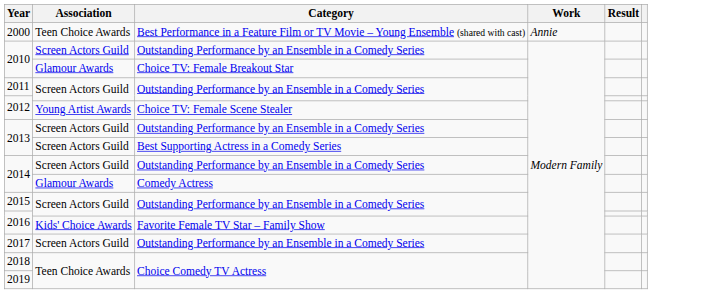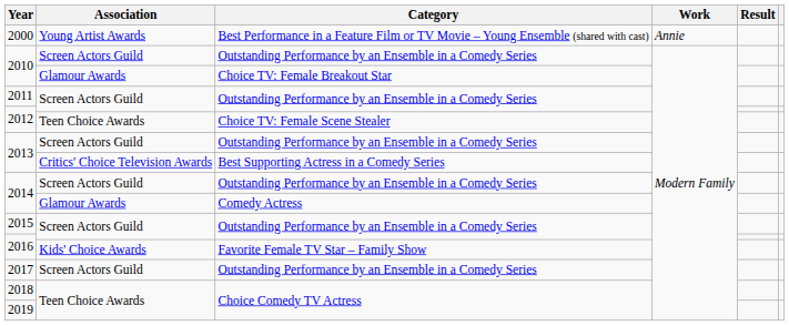 <table class="wikitable">
 <tr>
 <th>Year</th>
 <th>Association</th>
 <th>Category</th>
 <th>Work</th>
 <th>Result</th>
 <th></th>
 </tr>
 <tr>
 <td>2000</td>
-<td>Teen Choice Awards</td>
+<td><a href='#'>Young Artist Awards</a></td>
 <td><a href='#'>Best Performance in a Feature Film or TV Movie – Young Ensemble</a> <small>(shared with cast)</small></td>
 <td><em>Annie</em></td>
 <td></td>
 <td></td>
 </tr>
 <tr>
 <td rowspan="2">2010</td>
 <td><a href='#'>Screen Actors Guild</a></td>
 <td><a href='#'>Outstanding Performance by an Ensemble in a Comedy Series</a></td>
 <td rowspan="15"><em>Modern Family</em></td>
 <td></td>
 <td></td>
 </tr>
 <tr>
 <td><a href='#'>Glamour Awards</a></td>
 <td><a href='#'>Choice TV: Female Breakout Star</a></td>
 <td></td>
 <td></td>
 </tr>
 <tr>
 <td>2011</td>
 <td rowspan="2">Screen Actors Guild</td>
 <td rowspan="2"><a href='#'>Outstanding Performance by an Ensemble in a Comedy Series</a></td>
 <td></td>
 <td></td>
 </tr>
 <tr>
 <td rowspan="2">2012</td>
 <td></td>
 <td></td>
 </tr>
 <tr>
-<td><a href='#'>Young Artist Awards</a></td>
+<td>Teen Choice Awards</td>
 <td><a href='#'>Choice TV: Female Scene Stealer</a></td>
 <td></td>
 <td></td>
 </tr>
 <tr>
 <td rowspan="2">2013</td>
 <td>Screen Actors Guild</td>
 <td><a href='#'>Outstanding Performance by an Ensemble in a Comedy Series</a></td>
 <td></td>
 <td></td>
 </tr>
 <tr>
-<td>Screen Actors Guild</td>
+<td><a href='#'>Critics' Choice Television Awards</a></td>
 <td><a href='#'>Best Supporting Actress in a Comedy Series</a></td>
 <td></td>
 <td></td>
 </tr>
 <tr>
 <td rowspan="2">2014</td>
 <td>Screen Actors Guild</td>
 <td><a href='#'>Outstanding Performance by an Ensemble in a Comedy Series</a></td>
 <td></td>
 <td></td>
 </tr>
 <tr>
 <td><a href='#'>Glamour Awards</a></td>
 <td><a href='#'>Comedy Actress</a></td>
 <td></td>
 <td></td>
 </tr>
 <tr>
 <td>2015</td>
 <td rowspan="2">Screen Actors Guild</td>
 <td rowspan="2"><a href='#'>Outstanding Performance by an Ensemble in a Comedy Series</a></td>
 <td></td>
 <td></td>
 </tr>
 <tr>
 <td rowspan="2">2016</td>
 <td></td>
 <td></td>
 </tr>
 <tr>
 <td><a href='#'>Kids' Choice Awards</a></td>
 <td><a href='#'>Favorite Female TV Star – Family Show</a></td>
 <td></td>
 <td></td>
 </tr>
 <tr>
 <td>2017</td>
 <td>Screen Actors Guild</td>
 <td><a href='#'>Outstanding Performance by an Ensemble in a Comedy Series</a></td>
 <td></td>
 <td></td>
 </tr>
 <tr>
 <td>2018</td>
 <td rowspan="2">Teen Choice Awards</td>
 <td rowspan="2"><a href='#'>Choice Comedy TV Actress</a></td>
 <td></td>
 <td></td>
 </tr>
 <tr>
 <td>2019</td>
 <td></td>
 <td></td>
 </tr>
 </table>
